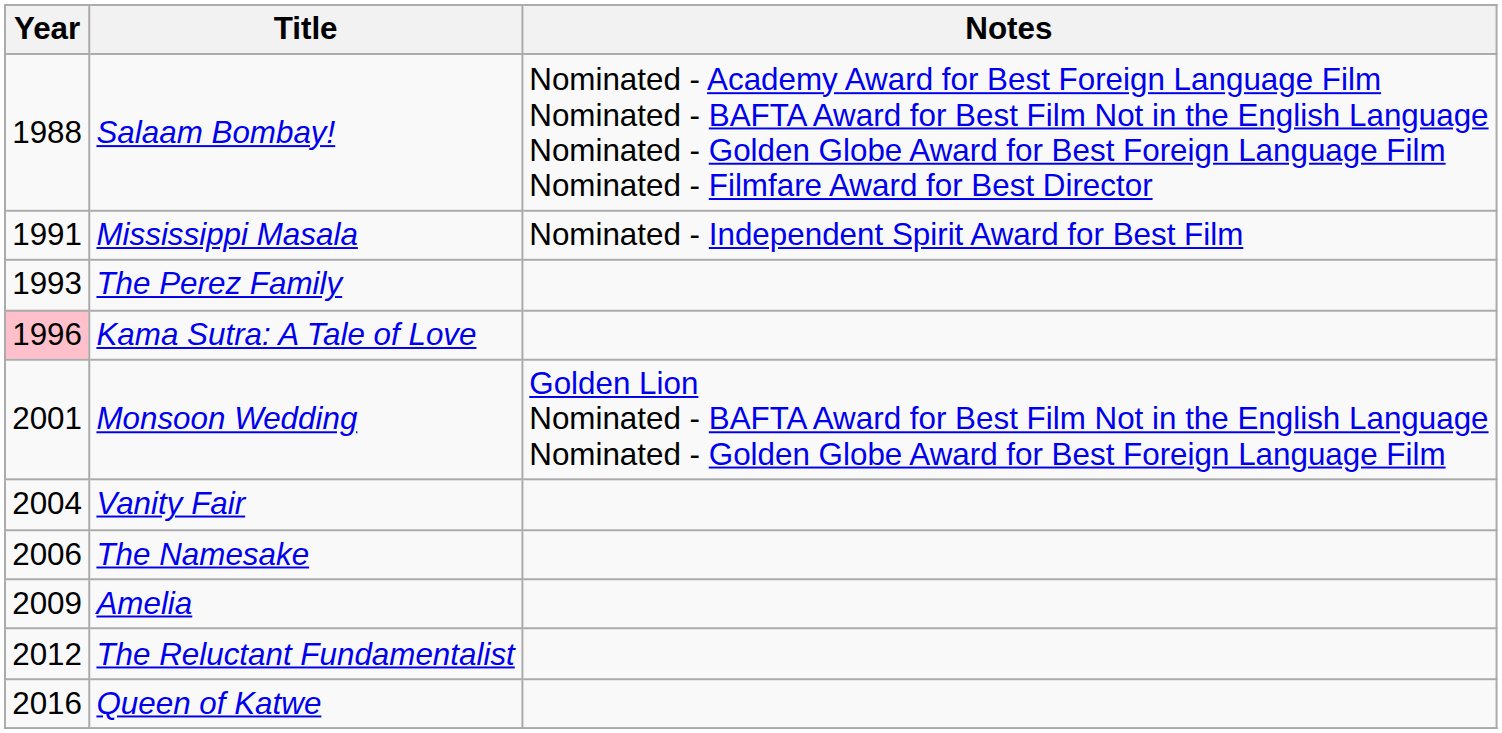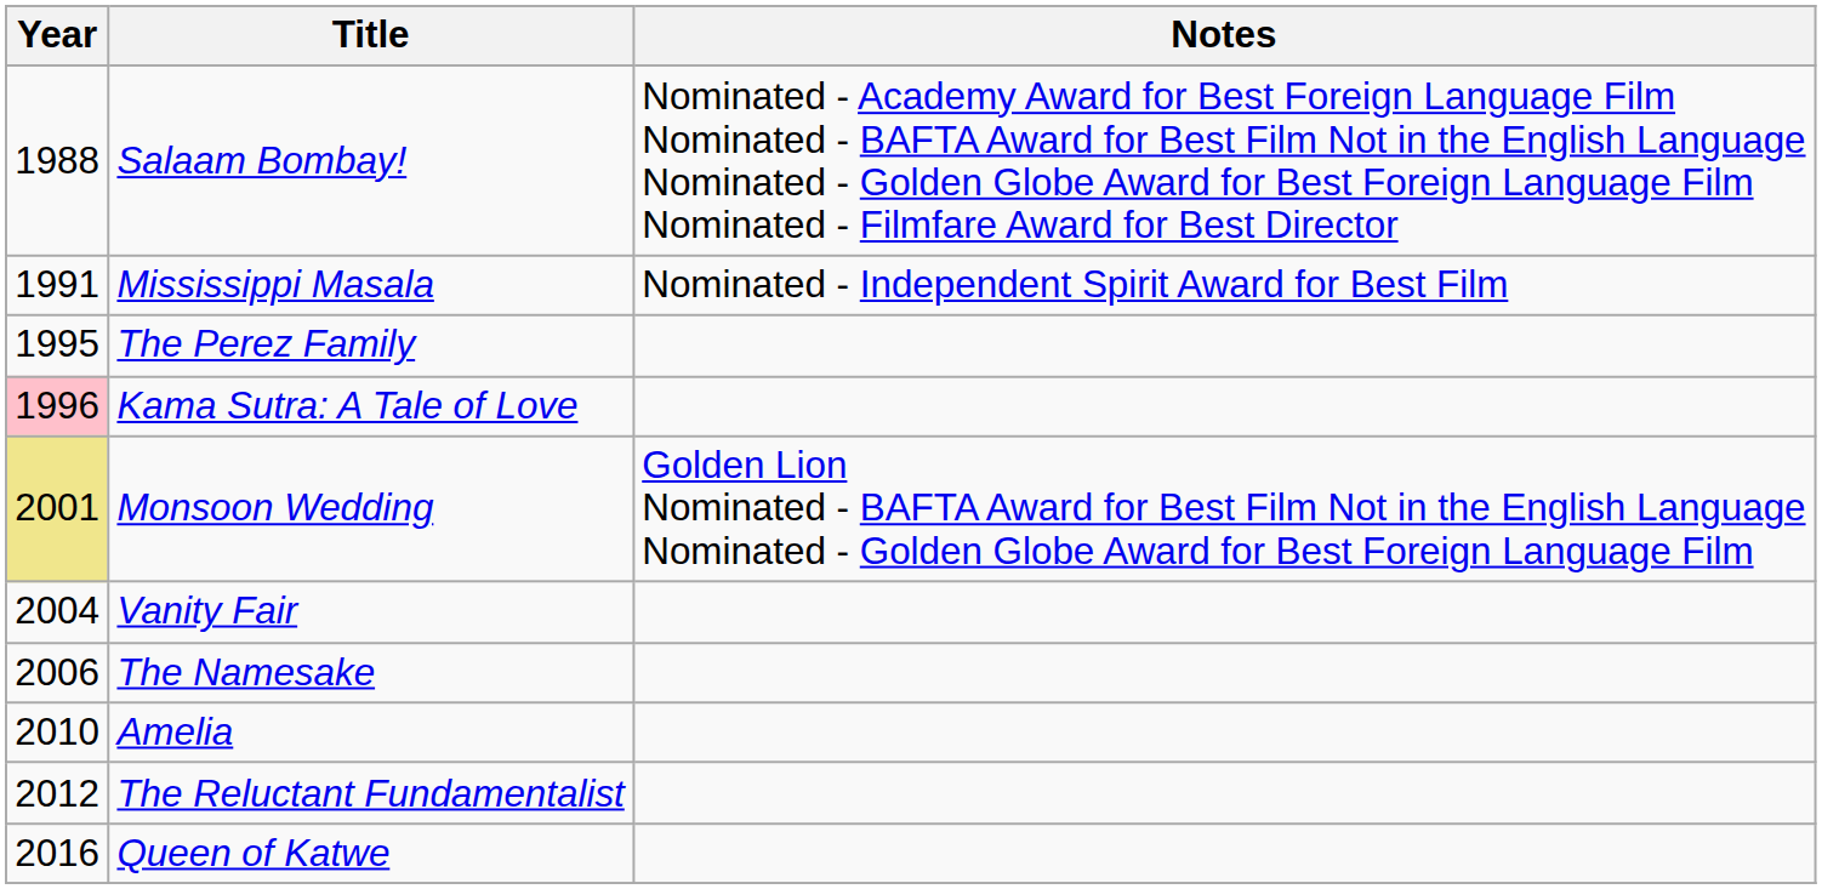 <table class="wikitable">
 <tr>
 <th>Year</th>
 <th>Title</th>
 <th>Notes</th>
 </tr>
 <tr>
 <td>1988</td>
 <td><em><a href='#'>Salaam Bombay!</a></em></td>
 <td>Nominated - <a href='#'>Academy Award for Best Foreign Language Film</a><br>Nominated - <a href='#'>BAFTA Award for Best Film Not in the English Language</a><br>Nominated - <a href='#'>Golden Globe Award for Best Foreign Language Film</a><br>Nominated - <a href='#'>Filmfare Award for Best Director</a></td>
 </tr>
 <tr>
 <td>1991</td>
 <td><em><a href='#'>Mississippi Masala</a></em></td>
 <td>Nominated - <a href='#'>Independent Spirit Award for Best Film</a></td>
 </tr>
 <tr>
-<td>1993</td>
+<td>1995</td>
 <td><em><a href='#'>The Perez Family</a></em></td>
 <td></td>
 </tr>
 <tr>
 <td style="background: pink;">1996</td>
 <td><em><a href='#'>Kama Sutra: A Tale of Love</a></em></td>
 <td></td>
 </tr>
 <tr>
-<td>2001</td>
+<td style="background: khaki;">2001</td>
 <td><em><a href='#'>Monsoon Wedding</a></em></td>
 <td><a href='#'>Golden Lion</a><br>Nominated - <a href='#'>BAFTA Award for Best Film Not in the English Language</a><br>Nominated - <a href='#'>Golden Globe Award for Best Foreign Language Film</a></td>
 </tr>
 <tr>
 <td>2004</td>
 <td><em><a href='#'>Vanity Fair</a></em></td>
 <td></td>
 </tr>
 <tr>
 <td>2006</td>
 <td><em><a href='#'>The Namesake</a></em></td>
 <td></td>
 </tr>
 <tr>
-<td>2009</td>
+<td>2010</td>
 <td><em><a href='#'>Amelia</a></em></td>
 <td></td>
 </tr>
 <tr>
 <td>2012</td>
 <td><em><a href='#'>The Reluctant Fundamentalist</a></em></td>
 <td></td>
 </tr>
 <tr>
 <td>2016</td>
 <td><em><a href='#'>Queen of Katwe</a></em></td>
 <td></td>
 </tr>
 <tr>
 </tr>
 </table>
